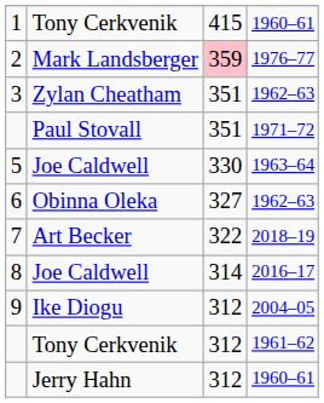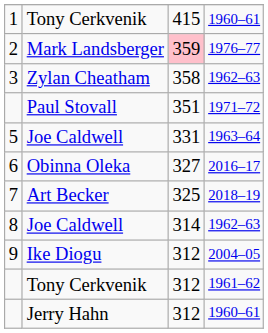 <table class="wikitable">
 <tr>
 </tr>
 <tr>
 <td>1</td>
 <td>Tony Cerkvenik</td>
 <td>415</td>
 <td style="font-size:80%;"><a href='#'>1960–61</a></td>
 </tr>
 <tr>
 <td>2</td>
 <td><a href='#'>Mark Landsberger</a></td>
 <td style="background: pink;">359</td>
 <td style="font-size:80%;"><a href='#'>1976–77</a></td>
 </tr>
 <tr>
 <td>3</td>
 <td><a href='#'>Zylan Cheatham</a></td>
-<td>351</td>
+<td>358</td>
 <td style="font-size:80%;"><a href='#'>1962–63</a></td>
 </tr>
 <tr>
 <td></td>
 <td><a href='#'>Paul Stovall</a></td>
 <td>351</td>
 <td style="font-size:80%;"><a href='#'>1971–72</a></td>
 </tr>
 <tr>
 <td>5</td>
 <td><a href='#'>Joe Caldwell</a></td>
-<td>330</td>
+<td>331</td>
 <td style="font-size:80%;"><a href='#'>1963–64</a></td>
 </tr>
 <tr>
 <td>6</td>
 <td><a href='#'>Obinna Oleka</a></td>
 <td>327</td>
-<td style="font-size:80%;"><a href='#'>1962–63</a></td>
+<td style="font-size:80%;"><a href='#'>2016–17</a></td>
 </tr>
 <tr>
 <td>7</td>
 <td><a href='#'>Art Becker</a></td>
-<td>322</td>
+<td>325</td>
 <td style="font-size:80%;"><a href='#'>2018–19</a></td>
 </tr>
 <tr>
 <td>8</td>
 <td><a href='#'>Joe Caldwell</a></td>
 <td>314</td>
-<td style="font-size:80%;"><a href='#'>2016–17</a></td>
+<td style="font-size:80%;"><a href='#'>1962–63</a></td>
 </tr>
 <tr>
 <td>9</td>
 <td><a href='#'>Ike Diogu</a></td>
 <td>312</td>
 <td style="font-size:80%;"><a href='#'>2004–05</a></td>
 </tr>
 <tr>
 <td></td>
 <td>Tony Cerkvenik</td>
 <td>312</td>
 <td style="font-size:80%;"><a href='#'>1961–62</a></td>
 </tr>
 <tr>
 <td></td>
 <td>Jerry Hahn</td>
 <td>312</td>
 <td style="font-size:80%;"><a href='#'>1960–61</a></td>
 </tr>
 </table>
